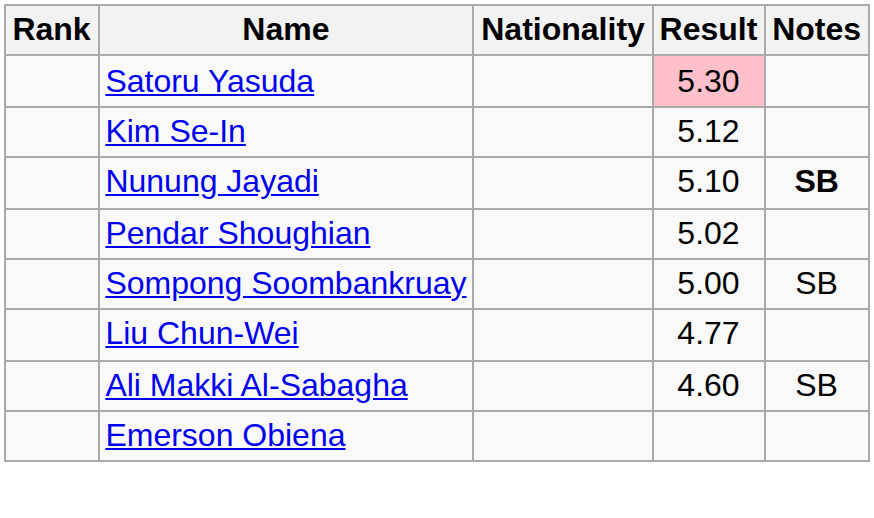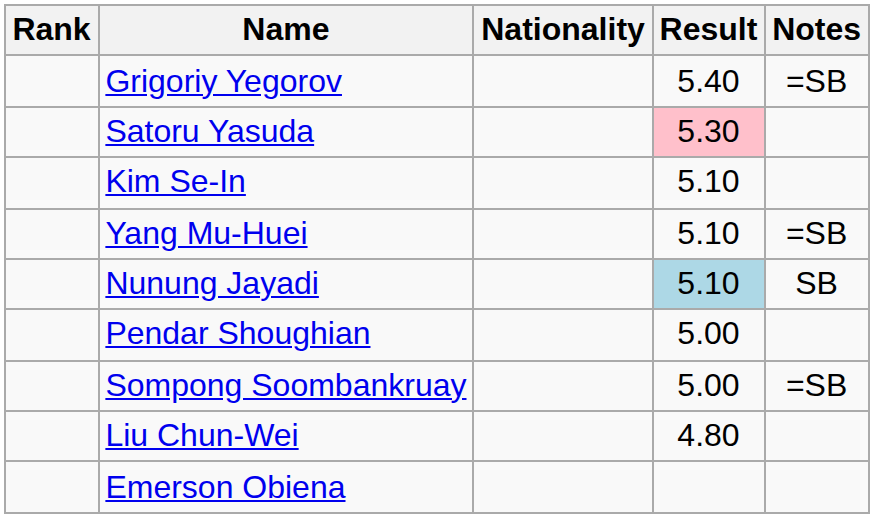 <table class="wikitable sortable" style="text-align:center">
 <tr>
 <th>Rank</th>
 <th>Name</th>
 <th>Nationality</th>
 <th>Result</th>
 <th>Notes</th>
+</tr>
+<tr>
+<td></td>
+<td align=left><a href='#'>Grigoriy Yegorov</a></td>
+<td align=left></td>
+<td>5.40</td>
+<td>=SB</td>
 </tr>
 <tr>
 <td></td>
 <td align=left><a href='#'>Satoru Yasuda</a></td>
 <td align=left></td>
 <td style="background: pink;">5.30</td>
 <td></td>
 </tr>
 <tr>
 <td></td>
 <td align=left><a href='#'>Kim Se-In</a></td>
 <td align=left></td>
-<td>5.12</td>
+<td>5.10</td>
 <td></td>
+</tr>
+<tr>
+<td></td>
+<td align=left><a href='#'>Yang Mu-Huei</a></td>
+<td align=left></td>
+<td>5.10</td>
+<td>=SB</td>
 </tr>
 <tr>
 <td></td>
 <td align=left><a href='#'>Nunung Jayadi</a></td>
 <td align=left></td>
-<td>5.10</td>
-<td><strong>SB</strong></td>
+<td style="background: lightblue;">5.10</td>
+<td>SB</td>
 </tr>
 <tr>
 <td></td>
 <td align=left><a href='#'>Pendar Shoughian</a></td>
 <td align=left></td>
-<td>5.02</td>
+<td>5.00</td>
 <td></td>
 </tr>
 <tr>
 <td></td>
 <td align=left><a href='#'>Sompong Soombankruay</a></td>
 <td align=left></td>
 <td>5.00</td>
-<td>SB</td>
+<td>=SB</td>
 </tr>
 <tr>
 <td></td>
 <td align=left><a href='#'>Liu Chun-Wei</a></td>
 <td align=left></td>
-<td>4.77</td>
+<td>4.80</td>
 <td></td>
-</tr>
-<tr>
-<td></td>
-<td align=left><a href='#'>Ali Makki Al-Sabagha</a></td>
-<td align=left></td>
-<td>4.60</td>
-<td>SB</td>
 </tr>
 <tr>
 <td></td>
 <td align=left><a href='#'>Emerson Obiena</a></td>
 <td align=left></td>
 <td></td>
 <td></td>
 </tr>
 </table>
